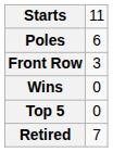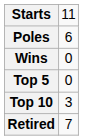 <table class="wikitable" style="text-align:center">
 <tr>
 <th>Starts</th>
 <td>11</td>
 </tr>
 <tr>
 <th>Poles</th>
 <td>6</td>
 </tr>
 <tr>
-<th>Front Row</th>
-<td>3</td>
-</tr>
-<tr>
 <th>Wins</th>
 <td>0</td>
 </tr>
 <tr>
 <th>Top 5</th>
 <td>0</td>
 </tr>
 <tr>
+<th>Top 10</th>
+<td>3</td>
+</tr>
+<tr>
 <th>Retired</th>
 <td>7</td>
 </tr>
 </table>
